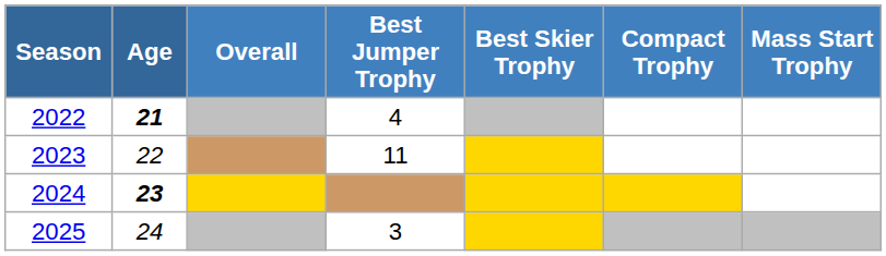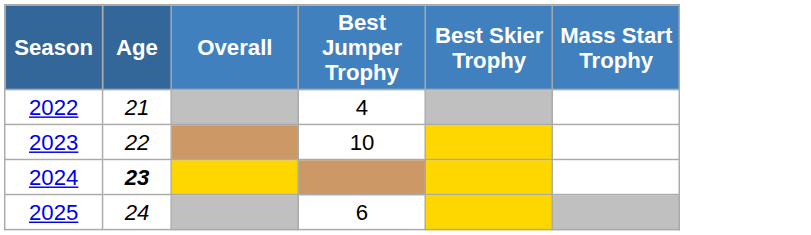 <table class="wikitable" style="font-size:95%; text-align:center; border:grey solid 1px; border-collapse:collapse; background:#ffffff;">
 <tr>
 <th style="background-color:#369; color:white; width:60px;">Season</th>
 <th style="background-color:#369; color:white; width:40px;">Age</th>
 <th style="background-color:#4180be; color:white; width:80px;">Overall</th>
 <th style="background-color:#4180be; color:white; width:80px;">Best Jumper<br>Trophy</th>
 <th style="background-color:#4180be; color:white; width:80px;">Best Skier<br>Trophy</th>
-<th style="background-color:#4180be; color:white; width:80px;">Compact<br>Trophy</th>
 <th style="background-color:#4180be; color:white; width:80px;">Mass Start<br>Trophy</th>
 </tr>
 <tr>
 <td><a href='#'>2022</a></td>
-<td><strong><em>21</em></strong></td>
+<td><em>21</em></td>
 <td style="background:silver;"></td>
 <td>4</td>
 <td style="background:silver;"></td>
-<td></td>
 <td></td>
 </tr>
 <tr>
 <td><a href='#'>2023</a></td>
 <td><em>22</em></td>
 <td style="background:#c96;"></td>
-<td>11</td>
+<td>10</td>
 <td style="background:gold;"></td>
-<td></td>
 <td></td>
 </tr>
 <tr>
 <td><a href='#'>2024</a></td>
 <td><strong><em>23</em></strong></td>
 <td style="background:gold;"></td>
 <td style="background:#c96;"></td>
 <td style="background:gold;"></td>
-<td style="background:gold;"></td>
 <td></td>
 </tr>
 <tr>
 <td><a href='#'>2025</a></td>
 <td><em>24</em></td>
 <td style="background:silver;"></td>
-<td>3</td>
+<td>6</td>
 <td style="background:gold;"></td>
-<td style="background:silver;"></td>
 <td style="background:silver;"></td>
 </tr>
 </table>
